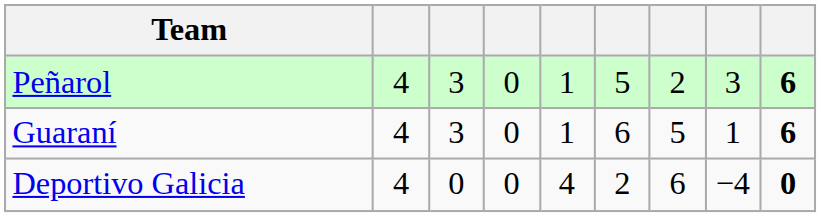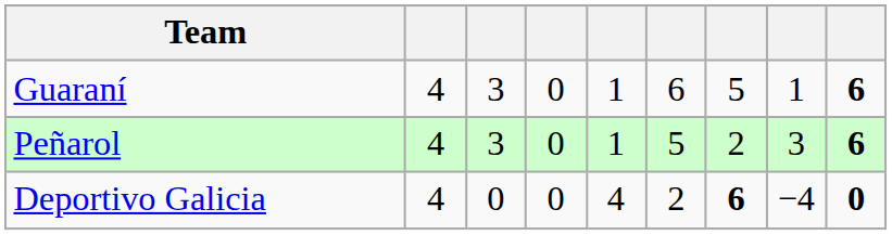 <table class="wikitable" style="text-align: center;">
 <tr>
 <th width=175>Team</th>
 <th width=20></th>
 <th width=20></th>
 <th width=20></th>
 <th width=20></th>
 <th width=20></th>
 <th width=20></th>
 <th width=20></th>
 <th width=20></th>
+</tr>
+<tr>
+<td style="text-align:left;"> <a href='#'>Guaraní</a></td>
+<td>4</td>
+<td>3</td>
+<td>0</td>
+<td>1</td>
+<td>6</td>
+<td>5</td>
+<td>1</td>
+<td><strong>6</strong></td>
 </tr>
 <tr bgcolor=ccffcc>
 <td style="text-align:left;"> <a href='#'>Peñarol</a></td>
 <td>4</td>
 <td>3</td>
 <td>0</td>
 <td>1</td>
 <td>5</td>
 <td>2</td>
 <td>3</td>
 <td><strong>6</strong></td>
 </tr>
 <tr>
-<td style="text-align:left;"> <a href='#'>Guaraní</a></td>
-<td>4</td>
-<td>3</td>
-<td>0</td>
-<td>1</td>
-<td>6</td>
-<td>5</td>
-<td>1</td>
-<td><strong>6</strong></td>
-</tr>
-<tr>
 <td style="text-align:left;"> <a href='#'>Deportivo Galicia</a></td>
 <td>4</td>
 <td>0</td>
 <td>0</td>
 <td>4</td>
 <td>2</td>
-<td>6</td>
+<td><strong>6</strong></td>
 <td>−4</td>
 <td><strong>0</strong></td>
 </tr>
 </table>
